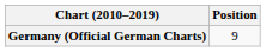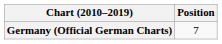 <table class="wikitable plainrowheaders" style="text-align:center">
 <tr>
 <th scope="col">Chart (2010–2019)</th>
 <th scope="col">Position</th>
 </tr>
 <tr>
 <th scope="row">Germany (Official German Charts)</th>
-<td>9</td>
+<td>7</td>
 </tr>
 </table>
